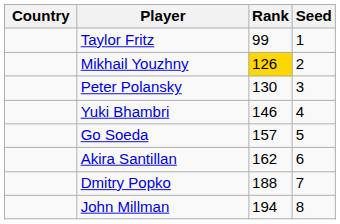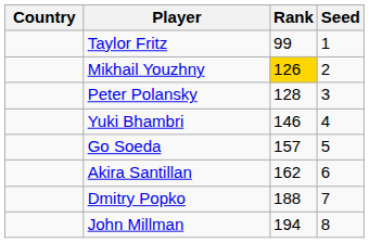 <table class="sortable wikitable">
 <tr>
 <th width="70">Country</th>
 <th width="175">Player</th>
 <th>Rank</th>
 <th>Seed</th>
 </tr>
 <tr>
 <td></td>
 <td><a href='#'>Taylor Fritz</a></td>
 <td>99</td>
 <td>1</td>
 </tr>
 <tr>
 <td></td>
 <td><a href='#'>Mikhail Youzhny</a></td>
 <td style="background: gold;">126</td>
 <td>2</td>
 </tr>
 <tr>
 <td></td>
 <td><a href='#'>Peter Polansky</a></td>
-<td>130</td>
+<td>128</td>
 <td>3</td>
 </tr>
 <tr>
 <td></td>
 <td><a href='#'>Yuki Bhambri</a></td>
 <td>146</td>
 <td>4</td>
 </tr>
 <tr>
 <td></td>
 <td><a href='#'>Go Soeda</a></td>
 <td>157</td>
 <td>5</td>
 </tr>
 <tr>
 <td></td>
 <td><a href='#'>Akira Santillan</a></td>
 <td>162</td>
 <td>6</td>
 </tr>
 <tr>
 <td></td>
 <td><a href='#'>Dmitry Popko</a></td>
 <td>188</td>
 <td>7</td>
 </tr>
 <tr>
 <td></td>
 <td><a href='#'>John Millman</a></td>
 <td>194</td>
 <td>8</td>
 </tr>
 </table>
